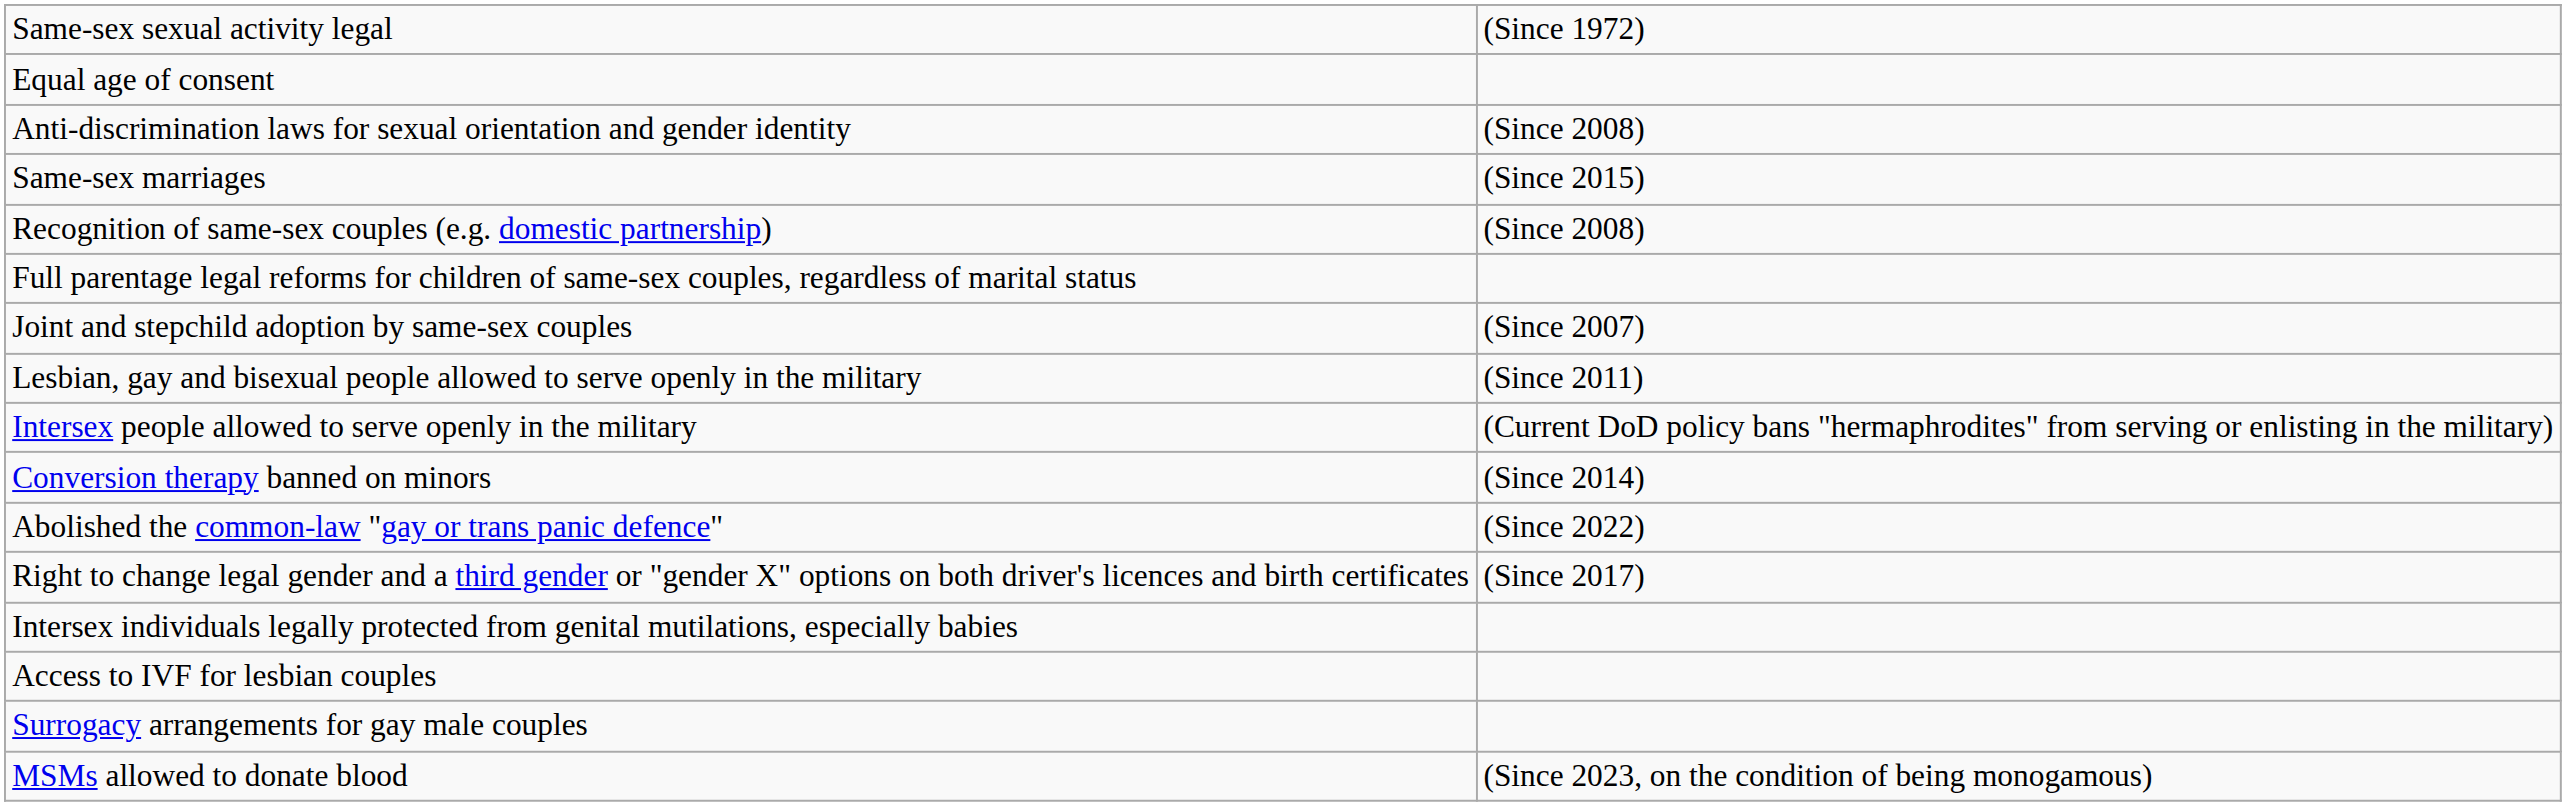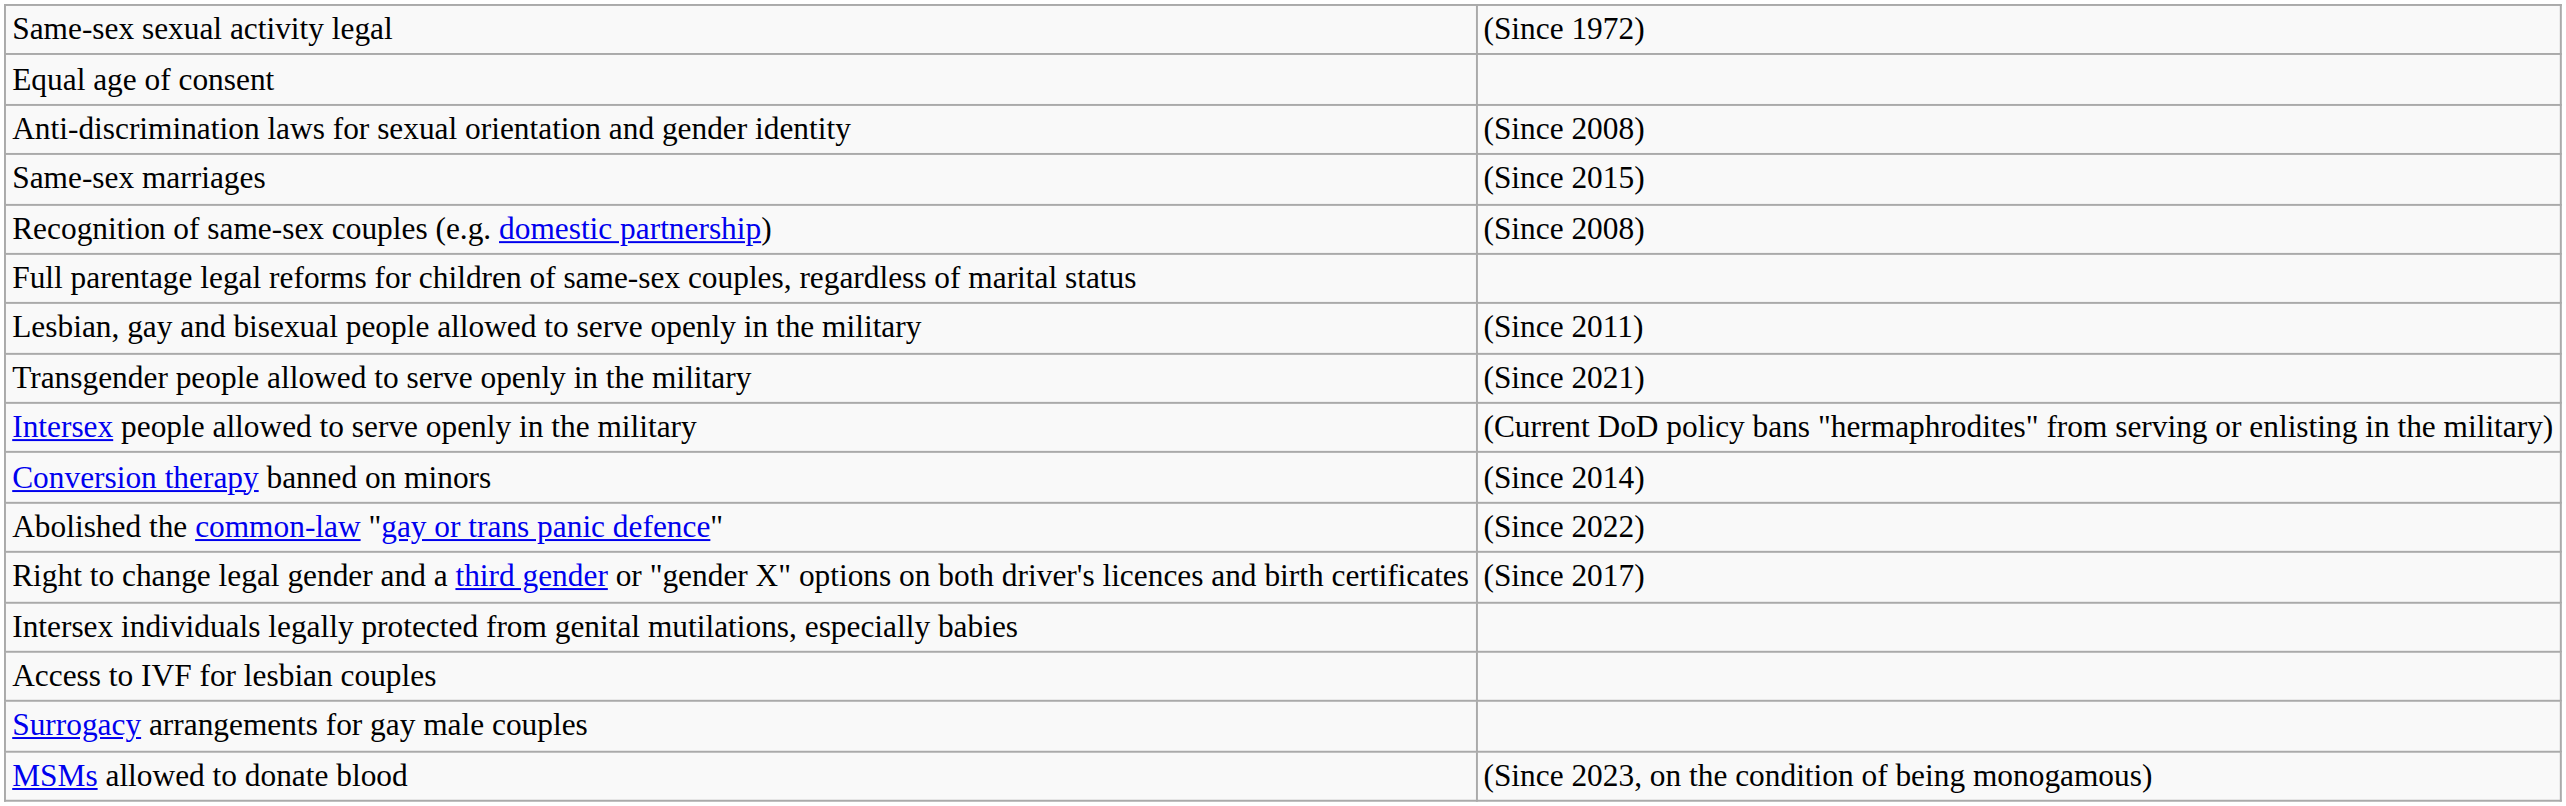 <table class="wikitable">
 <tr>
 <td>Same-sex sexual activity legal</td>
 <td> (Since 1972)</td>
 </tr>
 <tr>
 <td>Equal age of consent</td>
 <td></td>
 </tr>
 <tr>
 <td>Anti-discrimination laws for sexual orientation and gender identity</td>
 <td> (Since 2008)</td>
 </tr>
 <tr>
 <td>Same-sex marriages</td>
 <td> (Since 2015)</td>
 </tr>
 <tr>
 <td>Recognition of same-sex couples (e.g. <a href='#'>domestic partnership</a>)</td>
 <td> (Since 2008)</td>
 </tr>
 <tr>
 <td>Full parentage legal reforms for children of same-sex couples, regardless of marital status</td>
 <td></td>
 </tr>
 <tr>
-<td>Joint and stepchild adoption by same-sex couples</td>
-<td> (Since 2007)</td>
+<td>Lesbian, gay and bisexual people allowed to serve openly in the military</td>
+<td> (Since 2011)</td>
 </tr>
 <tr>
-<td>Lesbian, gay and bisexual people allowed to serve openly in the military</td>
-<td> (Since 2011)</td>
+<td>Transgender people allowed to serve openly in the military</td>
+<td> (Since 2021)</td>
 </tr>
 <tr>
 <td><a href='#'>Intersex</a> people allowed to serve openly in the military</td>
 <td> (Current DoD policy bans "hermaphrodites" from serving or enlisting in the military)</td>
 </tr>
 <tr>
 <td><a href='#'>Conversion therapy</a> banned on minors</td>
 <td> (Since 2014)</td>
 </tr>
 <tr>
 <td>Abolished the <a href='#'>common-law</a> "<a href='#'>gay or trans panic defence</a>"</td>
 <td> (Since 2022)</td>
 </tr>
 <tr>
 <td>Right to change legal gender and a <a href='#'>third gender</a> or "gender X" options on both driver's licences and birth certificates</td>
 <td> (Since 2017)</td>
 </tr>
 <tr>
 <td>Intersex individuals legally protected from genital mutilations, especially babies</td>
 <td></td>
 </tr>
 <tr>
 <td>Access to IVF for lesbian couples</td>
 <td></td>
 </tr>
 <tr>
 <td><a href='#'>Surrogacy</a> arrangements for gay male couples</td>
 <td></td>
 </tr>
 <tr>
 <td><a href='#'>MSMs</a> allowed to donate blood</td>
 <td> (Since 2023, on the condition of being monogamous)</td>
 </tr>
 </table>
